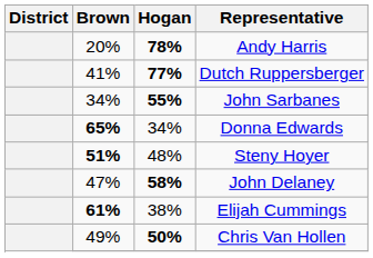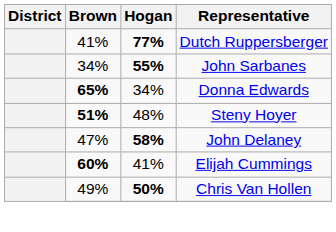 <table class=wikitable>
 <tr>
 <th>District</th>
 <th>Brown</th>
 <th>Hogan</th>
 <th>Representative</th>
-</tr>
-<tr align=center>
-<th></th>
-<td>20%</td>
-<td><strong>78%</strong></td>
-<td><a href='#'>Andy Harris</a></td>
 </tr>
 <tr align=center>
 <th></th>
 <td>41%</td>
 <td><strong>77%</strong></td>
 <td><a href='#'>Dutch Ruppersberger</a></td>
 </tr>
 <tr align=center>
 <th></th>
 <td>34%</td>
 <td><strong>55%</strong></td>
 <td><a href='#'>John Sarbanes</a></td>
 </tr>
 <tr align=center>
 <th></th>
 <td><strong>65%</strong></td>
 <td>34%</td>
 <td><a href='#'>Donna Edwards</a></td>
 </tr>
 <tr align=center>
 <th></th>
 <td><strong>51%</strong></td>
 <td>48%</td>
 <td><a href='#'>Steny Hoyer</a></td>
 </tr>
 <tr align=center>
 <th></th>
 <td>47%</td>
 <td><strong>58%</strong></td>
 <td><a href='#'>John Delaney</a></td>
 </tr>
 <tr align=center>
 <th></th>
-<td><strong>61%</strong></td>
-<td>38%</td>
+<td><strong>60%</strong></td>
+<td>41%</td>
 <td><a href='#'>Elijah Cummings</a></td>
 </tr>
 <tr align=center>
 <th rowspan=2 ></th>
 <td>49%</td>
 <td><strong>50%</strong></td>
 <td><a href='#'>Chris Van Hollen</a></td>
 </tr>
 <tr align=center>
 </tr>
 </table>
